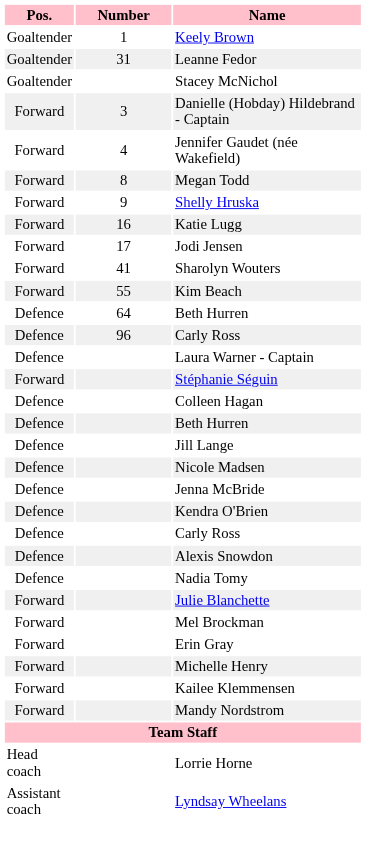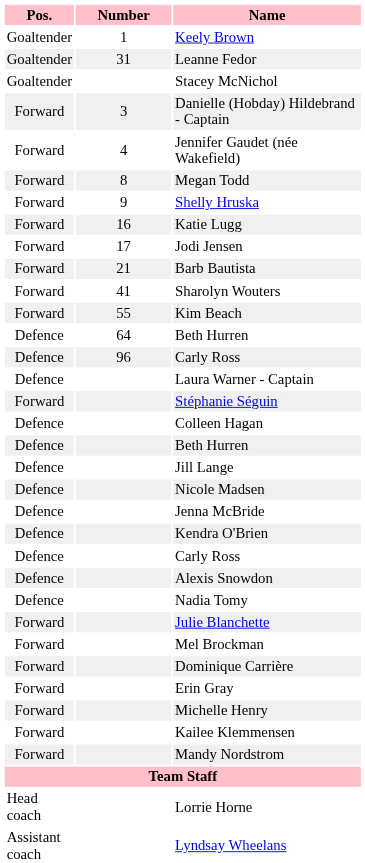 <table border="0" cellspacing="2" cellpadding="2">
 <tr bgcolor=pink>
 <th width=40>Pos.</th>
 <th width=100>Number</th>
 <th width=200>Name</th>
 </tr>
 <tr>
 <td align=center>Goaltender</td>
 <td align=center>1</td>
 <td><a href='#'>Keely Brown</a></td>
 </tr>
 <tr bgcolor="#f0f0f0">
 <td align=center>Goaltender</td>
 <td align=center>31</td>
 <td>Leanne Fedor</td>
 </tr>
 <tr>
 <td align=center>Goaltender</td>
 <td align=center></td>
 <td>Stacey McNichol</td>
 </tr>
 <tr bgcolor="#f0f0f0">
 <td align=center>Forward</td>
 <td align=center>3</td>
 <td>Danielle (Hobday) Hildebrand - Captain</td>
 </tr>
 <tr>
 <td align=center>Forward</td>
 <td align=center>4</td>
 <td>Jennifer Gaudet (née Wakefield)</td>
 </tr>
 <tr bgcolor="#f0f0f0">
 <td align=center>Forward</td>
 <td align=center>8</td>
 <td>Megan Todd</td>
 </tr>
 <tr>
 <td align=center>Forward</td>
 <td align=center>9</td>
 <td><a href='#'>Shelly Hruska</a></td>
 </tr>
 <tr bgcolor="#f0f0f0">
 <td align=center>Forward</td>
 <td align=center>16</td>
 <td>Katie Lugg</td>
 </tr>
 <tr>
 <td align=center>Forward</td>
 <td align=center>17</td>
 <td>Jodi Jensen</td>
+</tr>
+<tr bgcolor="#f0f0f0">
+<td align=center>Forward</td>
+<td align=center>21</td>
+<td>Barb Bautista</td>
 </tr>
 <tr>
 <td align=center>Forward</td>
 <td align=center>41</td>
 <td>Sharolyn Wouters</td>
 </tr>
 <tr bgcolor="#f0f0f0">
 <td align=center>Forward</td>
 <td align=center>55</td>
 <td>Kim Beach</td>
 </tr>
 <tr>
 <td align=center>Defence</td>
 <td align=center>64</td>
 <td>Beth Hurren</td>
 </tr>
 <tr bgcolor="#f0f0f0">
 <td align=center>Defence</td>
 <td align=center>96</td>
 <td>Carly Ross</td>
 </tr>
 <tr>
 <td align=center>Defence</td>
 <td align=center></td>
 <td>Laura Warner - Captain</td>
 </tr>
 <tr bgcolor="#f0f0f0">
 <td align=center>Forward</td>
 <td align=center></td>
 <td><a href='#'>Stéphanie Séguin</a></td>
 </tr>
 <tr>
 <td align=center>Defence</td>
 <td align=center></td>
 <td>Colleen Hagan</td>
 </tr>
 <tr bgcolor="#f0f0f0">
 <td align=center>Defence</td>
 <td align=center></td>
 <td>Beth Hurren</td>
 </tr>
 <tr>
 <td align=center>Defence</td>
 <td align=center></td>
 <td>Jill Lange</td>
 </tr>
 <tr bgcolor="#f0f0f0">
 <td align=center>Defence</td>
 <td align=center></td>
 <td>Nicole Madsen</td>
 </tr>
 <tr>
 <td align=center>Defence</td>
 <td align=center></td>
 <td>Jenna McBride</td>
 </tr>
 <tr bgcolor="#f0f0f0">
 <td align=center>Defence</td>
 <td align=center></td>
 <td>Kendra O'Brien</td>
 </tr>
 <tr>
 <td align=center>Defence</td>
 <td align=center></td>
 <td>Carly Ross</td>
 </tr>
 <tr bgcolor="#f0f0f0">
 <td align=center>Defence</td>
 <td align=center></td>
 <td>Alexis Snowdon</td>
 </tr>
 <tr>
 <td align=center>Defence</td>
 <td align=center></td>
 <td>Nadia Tomy</td>
 </tr>
 <tr bgcolor="#f0f0f0">
 <td align=center>Forward</td>
 <td align=center></td>
 <td><a href='#'>Julie Blanchette</a></td>
 </tr>
 <tr>
 <td align=center>Forward</td>
 <td align=center></td>
 <td>Mel Brockman</td>
 </tr>
+<tr bgcolor="#f0f0f0">
+<td align=center>Forward</td>
+<td align=center></td>
+<td>Dominique Carrière</td>
+</tr>
 <tr>
 <td align=center>Forward</td>
 <td align=center></td>
 <td>Erin Gray</td>
 </tr>
 <tr bgcolor="#f0f0f0">
 <td align=center>Forward</td>
 <td align=center></td>
 <td>Michelle Henry</td>
 </tr>
 <tr>
 <td align=center>Forward</td>
 <td align=center></td>
 <td>Kailee Klemmensen</td>
 </tr>
 <tr bgcolor="#f0f0f0">
 <td align=center>Forward</td>
 <td align=center></td>
 <td>Mandy Nordstrom</td>
 </tr>
 <tr>
 <th style=background:pink colspan=3>Team Staff</th>
 </tr>
 <tr>
 <td>Head coach</td>
 <td align=center></td>
 <td>Lorrie Horne</td>
 </tr>
 <tr>
 <td>Assistant coach</td>
 <td align=center></td>
 <td><a href='#'>Lyndsay Wheelans</a></td>
 </tr>
 </table>
